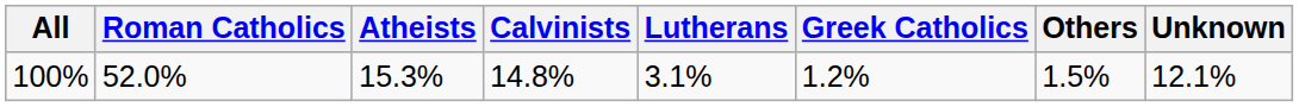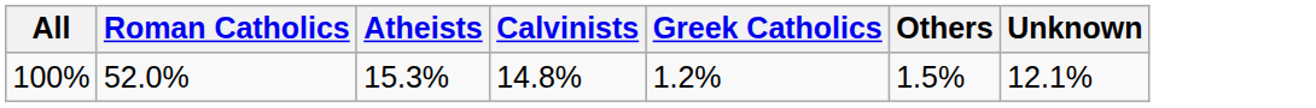 <table class="wikitable">
 <tr>
 <th>All</th>
 <th><a href='#'>Roman Catholics</a></th>
 <th><a href='#'>Atheists</a></th>
 <th><a href='#'>Calvinists</a></th>
-<th><a href='#'>Lutherans</a></th>
 <th><a href='#'>Greek Catholics</a></th>
 <th>Others</th>
 <th>Unknown</th>
 </tr>
 <tr>
 <td>100%</td>
 <td>52.0%</td>
 <td>15.3%</td>
 <td>14.8%</td>
-<td>3.1%</td>
 <td>1.2%</td>
 <td>1.5%</td>
 <td>12.1%</td>
 </tr>
 </table>
